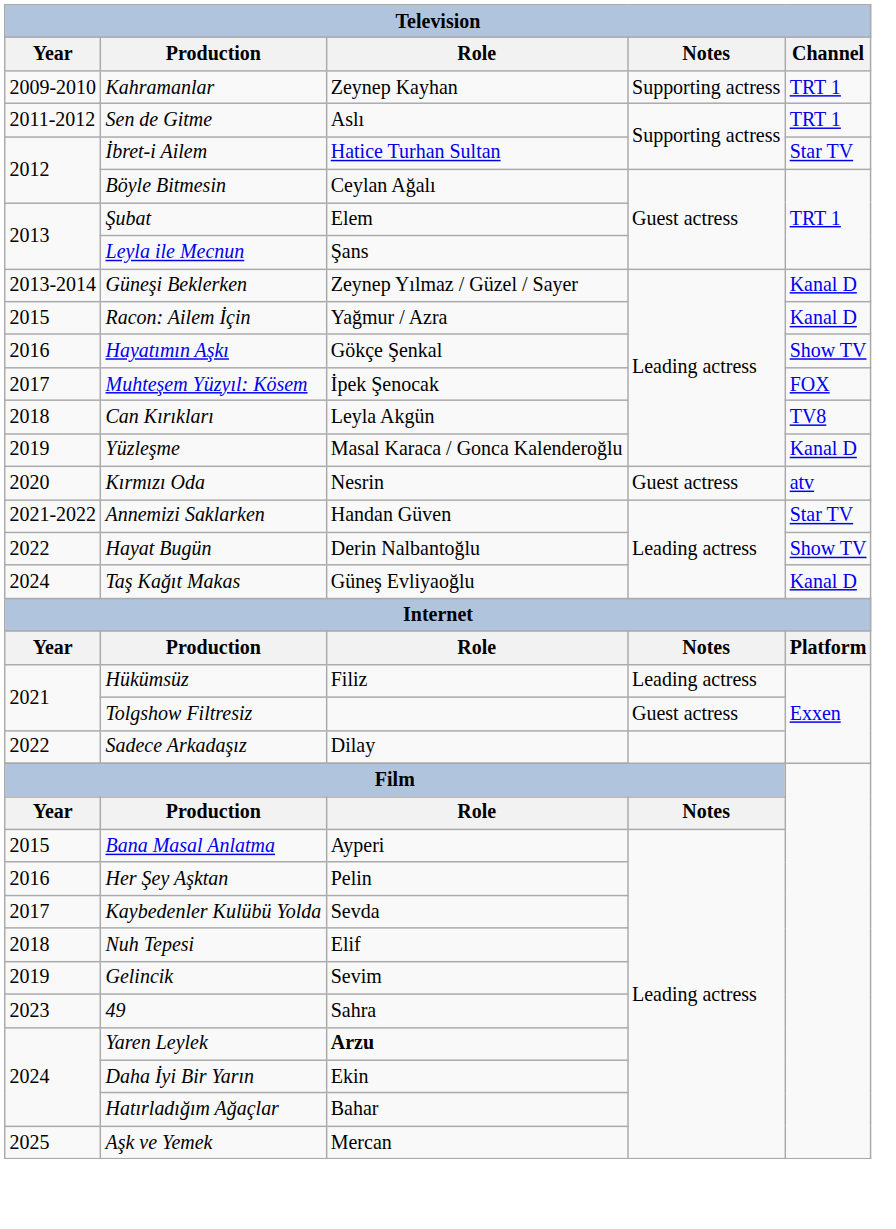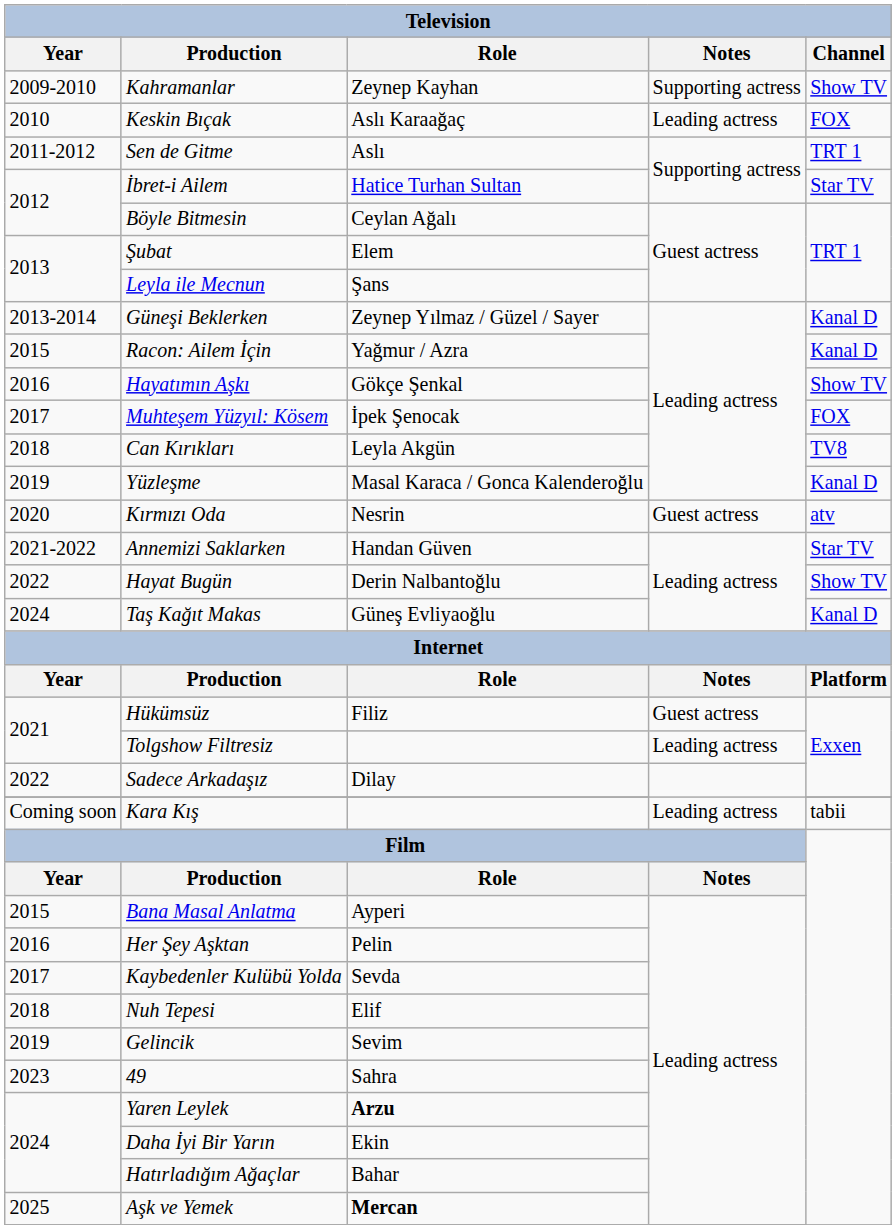 <table class="wikitable" style="font-size:85%">
 <tr>
 <th colspan="5" style="background:LightSteelBlue">Television</th>
 </tr>
 <tr>
 <th>Year</th>
 <th>Production</th>
 <th>Role</th>
 <th>Notes</th>
 <th>Channel</th>
 </tr>
 <tr>
 <td>2009-2010</td>
 <td><em>Kahramanlar</em></td>
 <td>Zeynep Kayhan</td>
 <td>Supporting actress</td>
-<td><a href='#'>TRT 1</a></td>
+<td><a href='#'>Show TV</a></td>
+</tr>
+<tr>
+<td>2010</td>
+<td><em>Keskin Bıçak</em></td>
+<td>Aslı Karaağaç</td>
+<td>Leading actress</td>
+<td><a href='#'>FOX</a></td>
 </tr>
 <tr>
 <td>2011-2012</td>
 <td><em>Sen de Gitme</em></td>
 <td>Aslı</td>
 <td rowspan="2">Supporting actress</td>
 <td><a href='#'>TRT 1</a></td>
 </tr>
 <tr>
 <td rowspan="2">2012</td>
 <td><em>İbret-i Ailem</em></td>
 <td><a href='#'>Hatice Turhan Sultan</a></td>
 <td><a href='#'>Star TV</a></td>
 </tr>
 <tr>
 <td><em>Böyle Bitmesin</em></td>
 <td>Ceylan Ağalı</td>
 <td rowspan="3">Guest actress</td>
 <td rowspan="3"><a href='#'>TRT 1</a></td>
 </tr>
 <tr>
 <td rowspan="2">2013</td>
 <td><em>Şubat</em></td>
 <td>Elem</td>
 </tr>
 <tr>
 <td><em><a href='#'>Leyla ile Mecnun</a></em></td>
 <td>Şans</td>
 </tr>
 <tr>
 <td>2013-2014</td>
 <td><em>Güneşi Beklerken</em></td>
 <td>Zeynep Yılmaz / Güzel / Sayer</td>
 <td rowspan="6">Leading actress</td>
 <td><a href='#'>Kanal D</a></td>
 </tr>
 <tr>
 <td>2015</td>
 <td><em>Racon: Ailem İçin</em></td>
 <td>Yağmur / Azra</td>
 <td><a href='#'>Kanal D</a></td>
 </tr>
 <tr>
 <td>2016</td>
 <td><em><a href='#'>Hayatımın Aşkı</a></em></td>
 <td>Gökçe Şenkal</td>
 <td><a href='#'>Show TV</a></td>
 </tr>
 <tr>
 <td>2017</td>
 <td><em><a href='#'>Muhteşem Yüzyıl: Kösem</a></em></td>
 <td>İpek Şenocak</td>
 <td><a href='#'>FOX</a></td>
 </tr>
 <tr>
 <td>2018</td>
 <td><em>Can Kırıkları</em></td>
 <td>Leyla Akgün</td>
 <td><a href='#'>TV8</a></td>
 </tr>
 <tr>
 <td>2019</td>
 <td><em>Yüzleşme</em></td>
 <td>Masal Karaca / Gonca Kalenderoğlu</td>
 <td><a href='#'>Kanal D</a></td>
 </tr>
 <tr>
 <td>2020</td>
 <td><em>Kırmızı Oda</em></td>
 <td>Nesrin</td>
 <td>Guest actress</td>
 <td><a href='#'>atv</a></td>
 </tr>
 <tr>
 <td>2021-2022</td>
 <td><em>Annemizi Saklarken</em></td>
 <td>Handan Güven</td>
 <td rowspan="3">Leading actress</td>
 <td><a href='#'>Star TV</a></td>
 </tr>
 <tr>
 <td>2022</td>
 <td><em>Hayat Bugün</em></td>
 <td>Derin Nalbantoğlu</td>
 <td><a href='#'>Show TV</a></td>
 </tr>
 <tr>
 <td>2024</td>
 <td><em>Taş Kağıt Makas</em></td>
 <td>Güneş Evliyaoğlu</td>
 <td><a href='#'>Kanal D</a></td>
 </tr>
 <tr>
 <th colspan="5" style="background:LightSteelBlue">Internet</th>
 </tr>
 <tr>
 <th>Year</th>
 <th>Production</th>
 <th>Role</th>
 <th>Notes</th>
 <th>Platform</th>
 </tr>
 <tr>
 <td rowspan="2">2021</td>
 <td><em>Hükümsüz</em></td>
 <td>Filiz</td>
-<td>Leading actress</td>
+<td>Guest actress</td>
 <td rowspan="3"><a href='#'>Exxen</a></td>
 </tr>
 <tr>
 <td><em>Tolgshow Filtresiz</em></td>
 <td></td>
-<td>Guest actress</td>
+<td>Leading actress</td>
 </tr>
 <tr>
 <td>2022</td>
 <td><em>Sadece Arkadaşız</em></td>
 <td>Dilay</td>
 </tr>
 <tr>
+</tr>
+<tr>
+<td>Coming soon</td>
+<td><em>Kara Kış</em></td>
+<td></td>
+<td>Leading actress</td>
+<td>tabii</td>
 </tr>
 <tr>
 <th colspan="4" style="background:LightSteelBlue">Film</th>
 </tr>
 <tr>
 <th>Year</th>
 <th>Production</th>
 <th>Role</th>
 <th>Notes</th>
 </tr>
 <tr>
 <td>2015</td>
 <td><em><a href='#'>Bana Masal Anlatma</a></em></td>
 <td>Ayperi</td>
 <td rowspan="10">Leading actress</td>
 </tr>
 <tr>
 <td>2016</td>
 <td><em>Her Şey Aşktan</em></td>
 <td>Pelin</td>
 </tr>
 <tr>
 <td>2017</td>
 <td><em>Kaybedenler Kulübü Yolda</em></td>
 <td>Sevda</td>
 </tr>
 <tr>
 <td>2018</td>
 <td><em>Nuh Tepesi</em></td>
 <td>Elif</td>
 </tr>
 <tr>
 <td>2019</td>
 <td><em>Gelincik</em></td>
 <td>Sevim</td>
 </tr>
 <tr>
 <td>2023</td>
 <td><em>49</em></td>
 <td>Sahra</td>
 </tr>
 <tr>
 <td rowspan="3">2024</td>
 <td><em>Yaren Leylek</em></td>
 <td><strong>Arzu</strong></td>
 </tr>
 <tr>
 <td><em>Daha İyi Bir Yarın</em></td>
 <td>Ekin</td>
 </tr>
 <tr>
 <td><em>Hatırladığım Ağaçlar</em></td>
 <td>Bahar</td>
 </tr>
 <tr>
 <td>2025</td>
 <td><em>Aşk ve Yemek</em></td>
-<td>Mercan</td>
+<td><strong>Mercan</strong></td>
 </tr>
 <tr>
 </tr>
 </table>
